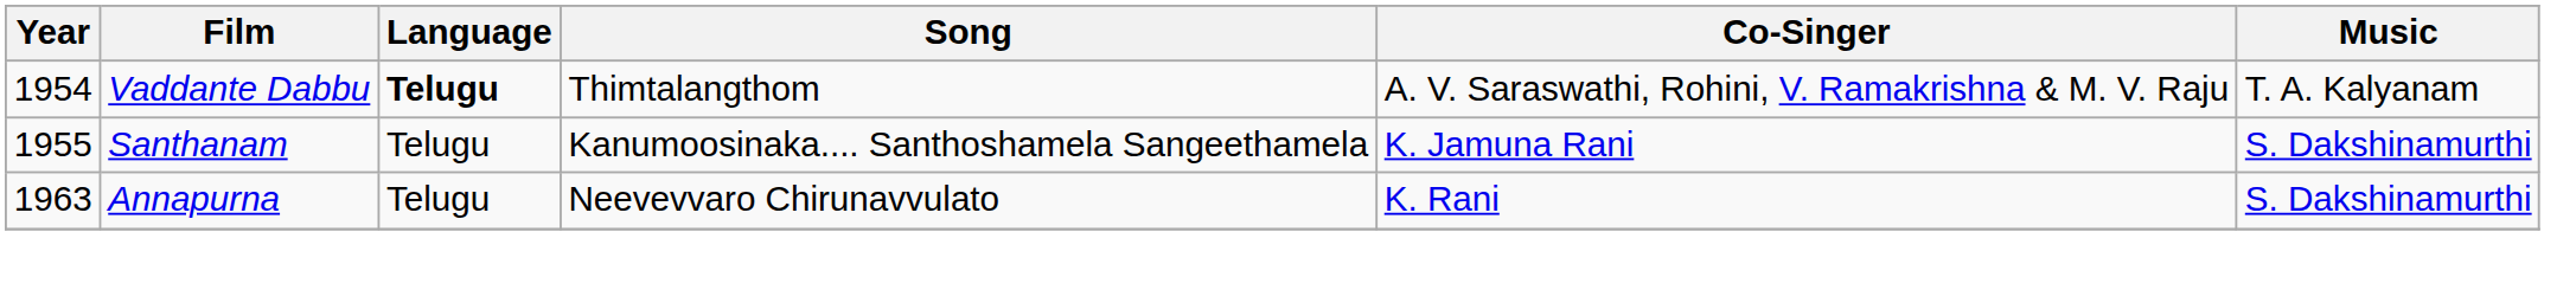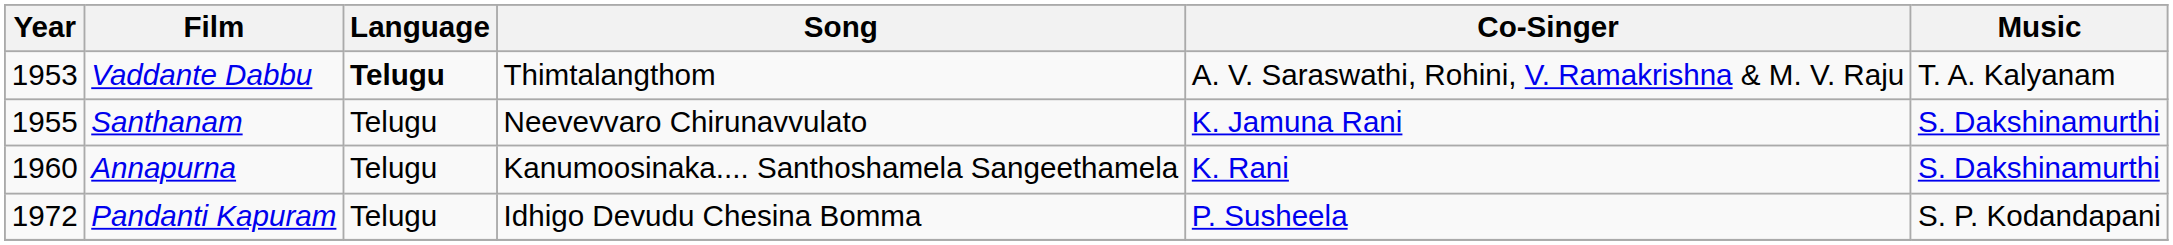 <table class="wikitable sortable">
 <tr>
 <th>Year</th>
 <th>Film</th>
 <th>Language</th>
 <th>Song</th>
 <th>Co-Singer</th>
 <th>Music</th>
 </tr>
 <tr>
-<td>1954</td>
+<td>1953</td>
 <td><em><a href='#'>Vaddante Dabbu</a></em></td>
 <td><strong>Telugu</strong></td>
 <td>Thimtalangthom</td>
 <td>A. V. Saraswathi, Rohini, <a href='#'>V. Ramakrishna</a> & M. V. Raju</td>
 <td>T. A. Kalyanam</td>
 </tr>
 <tr>
 <td>1955</td>
 <td><em><a href='#'>Santhanam</a></em></td>
 <td>Telugu</td>
-<td>Kanumoosinaka.... Santhoshamela Sangeethamela</td>
+<td>Neevevvaro Chirunavvulato</td>
 <td><a href='#'>K. Jamuna Rani</a></td>
 <td><a href='#'>S. Dakshinamurthi</a></td>
 </tr>
 <tr>
-<td>1963</td>
+<td>1960</td>
 <td><em><a href='#'>Annapurna</a></em></td>
 <td>Telugu</td>
-<td>Neevevvaro Chirunavvulato</td>
+<td>Kanumoosinaka.... Santhoshamela Sangeethamela</td>
 <td><a href='#'>K. Rani</a></td>
 <td><a href='#'>S. Dakshinamurthi</a></td>
 </tr>
 <tr>
+<td>1972</td>
+<td><em><a href='#'>Pandanti Kapuram</a></em></td>
+<td>Telugu</td>
+<td>Idhigo Devudu Chesina Bomma</td>
+<td><a href='#'>P. Susheela</a></td>
+<td>S. P. Kodandapani</td>
+</tr>
+<tr>
 </tr>
 </table>
